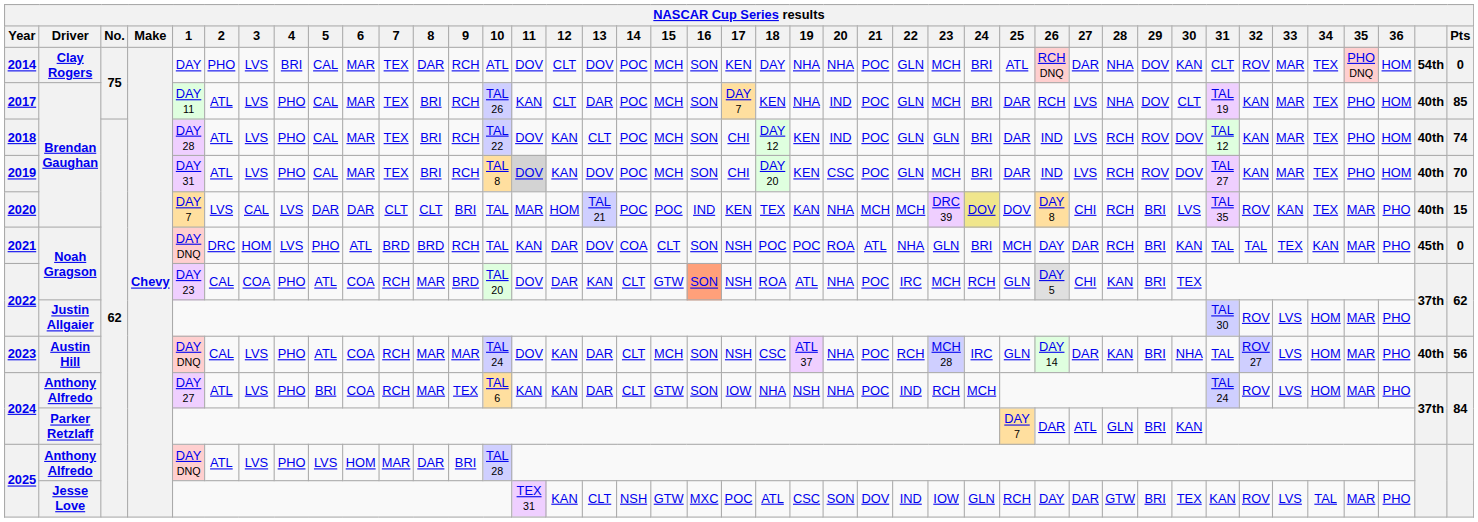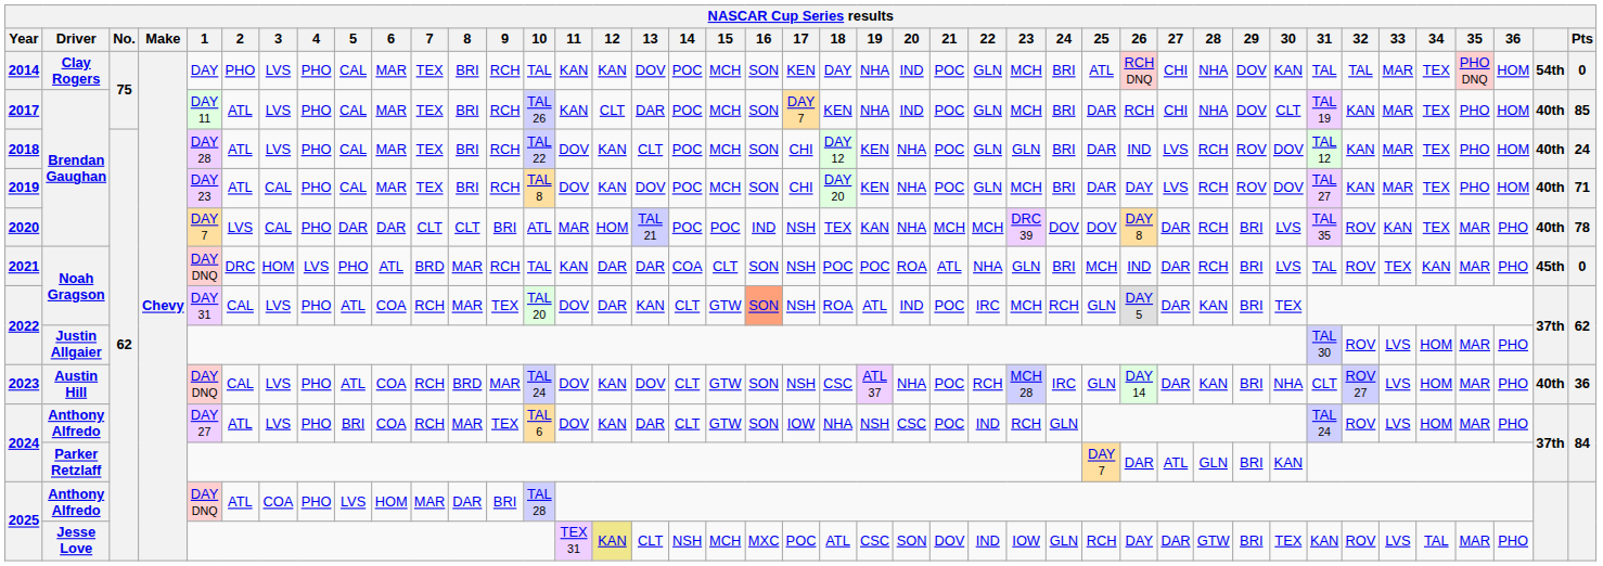 <table class="wikitable" style="text-align:center; font-size:75%">
 <tr>
 <th colspan=44><a href='#'>NASCAR Cup Series</a> results</th>
 </tr>
 <tr>
 <th>Year</th>
 <th>Driver</th>
 <th>No.</th>
 <th>Make</th>
 <th>1</th>
 <th>2</th>
 <th>3</th>
 <th>4</th>
 <th>5</th>
 <th>6</th>
 <th>7</th>
 <th>8</th>
 <th>9</th>
 <th>10</th>
 <th>11</th>
 <th>12</th>
 <th>13</th>
 <th>14</th>
 <th>15</th>
 <th>16</th>
 <th>17</th>
 <th>18</th>
 <th>19</th>
 <th>20</th>
 <th>21</th>
 <th>22</th>
 <th>23</th>
 <th>24</th>
 <th>25</th>
 <th>26</th>
 <th>27</th>
 <th>28</th>
 <th>29</th>
 <th>30</th>
 <th>31</th>
 <th>32</th>
 <th>33</th>
 <th>34</th>
 <th>35</th>
 <th>36</th>
 <th></th>
 <th>Pts</th>
 </tr>
 <tr>
 <th><a href='#'>2014</a></th>
 <th><a href='#'>Clay Rogers</a></th>
 <th rowspan="2">75</th>
 <th rowspan="13"><a href='#'>Chevy</a></th>
 <td><a href='#'>DAY</a></td>
 <td><a href='#'>PHO</a></td>
 <td><a href='#'>LVS</a></td>
-<td><a href='#'>BRI</a></td>
+<td><a href='#'>PHO</a></td>
 <td><a href='#'>CAL</a></td>
 <td><a href='#'>MAR</a></td>
 <td><a href='#'>TEX</a></td>
-<td><a href='#'>DAR</a></td>
+<td><a href='#'>BRI</a></td>
 <td><a href='#'>RCH</a></td>
-<td><a href='#'>ATL</a></td>
-<td><a href='#'>DOV</a></td>
-<td><a href='#'>CLT</a></td>
+<td><a href='#'>TAL</a></td>
+<td><a href='#'>KAN</a></td>
+<td><a href='#'>KAN</a></td>
 <td><a href='#'>DOV</a></td>
 <td><a href='#'>POC</a></td>
 <td><a href='#'>MCH</a></td>
 <td><a href='#'>SON</a></td>
 <td><a href='#'>KEN</a></td>
 <td><a href='#'>DAY</a></td>
 <td><a href='#'>NHA</a></td>
-<td><a href='#'>NHA</a></td>
+<td><a href='#'>IND</a></td>
 <td><a href='#'>POC</a></td>
 <td><a href='#'>GLN</a></td>
 <td><a href='#'>MCH</a></td>
 <td><a href='#'>BRI</a></td>
 <td><a href='#'>ATL</a></td>
 <td style="background:#FFCFCF;"><a href='#'>RCH</a><br><small>DNQ</small></td>
-<td><a href='#'>DAR</a></td>
+<td><a href='#'>CHI</a></td>
 <td><a href='#'>NHA</a></td>
 <td><a href='#'>DOV</a></td>
 <td><a href='#'>KAN</a></td>
-<td><a href='#'>CLT</a></td>
-<td><a href='#'>ROV</a></td>
+<td><a href='#'>TAL</a></td>
+<td><a href='#'>TAL</a></td>
 <td><a href='#'>MAR</a></td>
 <td><a href='#'>TEX</a></td>
 <td style="background:#FFCFCF;"><a href='#'>PHO</a><br><small>DNQ</small></td>
 <td><a href='#'>HOM</a></td>
 <th>54th</th>
 <th>0</th>
 </tr>
 <tr>
 <th><a href='#'>2017</a></th>
 <th rowspan="4"><a href='#'>Brendan Gaughan</a></th>
 <td style="background:#DFFFDF;"><a href='#'>DAY</a><br><small>11</small></td>
 <td><a href='#'>ATL</a></td>
 <td><a href='#'>LVS</a></td>
 <td><a href='#'>PHO</a></td>
 <td><a href='#'>CAL</a></td>
 <td><a href='#'>MAR</a></td>
 <td><a href='#'>TEX</a></td>
 <td><a href='#'>BRI</a></td>
 <td><a href='#'>RCH</a></td>
 <td style="background:#CFCFFF;"><a href='#'>TAL</a><br><small>26</small></td>
 <td><a href='#'>KAN</a></td>
 <td><a href='#'>CLT</a></td>
 <td><a href='#'>DAR</a></td>
 <td><a href='#'>POC</a></td>
 <td><a href='#'>MCH</a></td>
 <td><a href='#'>SON</a></td>
 <td style="background:#FFDF9F;"><a href='#'>DAY</a><br><small>7</small></td>
 <td><a href='#'>KEN</a></td>
 <td><a href='#'>NHA</a></td>
 <td><a href='#'>IND</a></td>
 <td><a href='#'>POC</a></td>
 <td><a href='#'>GLN</a></td>
 <td><a href='#'>MCH</a></td>
 <td><a href='#'>BRI</a></td>
 <td><a href='#'>DAR</a></td>
 <td><a href='#'>RCH</a></td>
-<td><a href='#'>LVS</a></td>
+<td><a href='#'>CHI</a></td>
 <td><a href='#'>NHA</a></td>
 <td><a href='#'>DOV</a></td>
 <td><a href='#'>CLT</a></td>
 <td style="background:#EFCFFF;"><a href='#'>TAL</a><br><small>19</small></td>
 <td><a href='#'>KAN</a></td>
 <td><a href='#'>MAR</a></td>
 <td><a href='#'>TEX</a></td>
 <td><a href='#'>PHO</a></td>
 <td><a href='#'>HOM</a></td>
 <th>40th</th>
 <th>85</th>
 </tr>
 <tr>
 <th><a href='#'>2018</a></th>
 <th rowspan="11">62</th>
 <td style="background:#EFCFFF;"><a href='#'>DAY</a><br><small>28</small></td>
 <td><a href='#'>ATL</a></td>
 <td><a href='#'>LVS</a></td>
 <td><a href='#'>PHO</a></td>
 <td><a href='#'>CAL</a></td>
 <td><a href='#'>MAR</a></td>
 <td><a href='#'>TEX</a></td>
 <td><a href='#'>BRI</a></td>
 <td><a href='#'>RCH</a></td>
 <td style="background:#CFCFFF;"><a href='#'>TAL</a><br><small>22</small></td>
 <td><a href='#'>DOV</a></td>
 <td><a href='#'>KAN</a></td>
 <td><a href='#'>CLT</a></td>
 <td><a href='#'>POC</a></td>
 <td><a href='#'>MCH</a></td>
 <td><a href='#'>SON</a></td>
 <td><a href='#'>CHI</a></td>
 <td style="background:#DFFFDF;"><a href='#'>DAY</a><br><small>12</small></td>
 <td><a href='#'>KEN</a></td>
-<td><a href='#'>IND</a></td>
+<td><a href='#'>NHA</a></td>
 <td><a href='#'>POC</a></td>
 <td><a href='#'>GLN</a></td>
 <td><a href='#'>GLN</a></td>
 <td><a href='#'>BRI</a></td>
 <td><a href='#'>DAR</a></td>
 <td><a href='#'>IND</a></td>
 <td><a href='#'>LVS</a></td>
 <td><a href='#'>RCH</a></td>
 <td><a href='#'>ROV</a></td>
 <td><a href='#'>DOV</a></td>
 <td style="background:#DFFFDF;"><a href='#'>TAL</a><br><small>12</small></td>
 <td><a href='#'>KAN</a></td>
 <td><a href='#'>MAR</a></td>
 <td><a href='#'>TEX</a></td>
 <td><a href='#'>PHO</a></td>
 <td><a href='#'>HOM</a></td>
 <th>40th</th>
-<th>74</th>
+<th>24</th>
 </tr>
 <tr>
 <th><a href='#'>2019</a></th>
-<td style="background:#EFCFFF;"><a href='#'>DAY</a><br><small>31</small></td>
+<td style="background:#EFCFFF;"><a href='#'>DAY</a><br><small>23</small></td>
 <td><a href='#'>ATL</a></td>
-<td><a href='#'>LVS</a></td>
+<td><a href='#'>CAL</a></td>
 <td><a href='#'>PHO</a></td>
 <td><a href='#'>CAL</a></td>
 <td><a href='#'>MAR</a></td>
 <td><a href='#'>TEX</a></td>
 <td><a href='#'>BRI</a></td>
 <td><a href='#'>RCH</a></td>
 <td style="background:#FFDF9F;"><a href='#'>TAL</a><br><small>8</small></td>
-<td style="background: lightgrey;"><a href='#'>DOV</a></td>
+<td><a href='#'>DOV</a></td>
 <td><a href='#'>KAN</a></td>
 <td><a href='#'>DOV</a></td>
 <td><a href='#'>POC</a></td>
 <td><a href='#'>MCH</a></td>
 <td><a href='#'>SON</a></td>
 <td><a href='#'>CHI</a></td>
 <td style="background:#DFFFDF;"><a href='#'>DAY</a><br><small>20</small></td>
 <td><a href='#'>KEN</a></td>
-<td><a href='#'>CSC</a></td>
+<td><a href='#'>NHA</a></td>
 <td><a href='#'>POC</a></td>
 <td><a href='#'>GLN</a></td>
 <td><a href='#'>MCH</a></td>
 <td><a href='#'>BRI</a></td>
 <td><a href='#'>DAR</a></td>
-<td><a href='#'>IND</a></td>
+<td><a href='#'>DAY</a></td>
 <td><a href='#'>LVS</a></td>
 <td><a href='#'>RCH</a></td>
 <td><a href='#'>ROV</a></td>
 <td><a href='#'>DOV</a></td>
 <td style="background:#EFCFFF;"><a href='#'>TAL</a><br><small>27</small></td>
 <td><a href='#'>KAN</a></td>
 <td><a href='#'>MAR</a></td>
 <td><a href='#'>TEX</a></td>
 <td><a href='#'>PHO</a></td>
 <td><a href='#'>HOM</a></td>
 <th>40th</th>
-<th>70</th>
+<th>71</th>
 </tr>
 <tr>
 <th><a href='#'>2020</a></th>
 <td style="background:#FFDF9F;"><a href='#'>DAY</a><br><small>7</small></td>
 <td><a href='#'>LVS</a></td>
 <td><a href='#'>CAL</a></td>
-<td><a href='#'>LVS</a></td>
+<td><a href='#'>PHO</a></td>
 <td><a href='#'>DAR</a></td>
 <td><a href='#'>DAR</a></td>
 <td><a href='#'>CLT</a></td>
 <td><a href='#'>CLT</a></td>
 <td><a href='#'>BRI</a></td>
-<td><a href='#'>TAL</a></td>
+<td><a href='#'>ATL</a></td>
 <td><a href='#'>MAR</a></td>
 <td><a href='#'>HOM</a></td>
 <td style="background:#CFCFFF;"><a href='#'>TAL</a><br><small>21</small></td>
 <td><a href='#'>POC</a></td>
 <td><a href='#'>POC</a></td>
 <td><a href='#'>IND</a></td>
-<td><a href='#'>KEN</a></td>
+<td><a href='#'>NSH</a></td>
 <td><a href='#'>TEX</a></td>
 <td><a href='#'>KAN</a></td>
 <td><a href='#'>NHA</a></td>
 <td><a href='#'>MCH</a></td>
 <td><a href='#'>MCH</a></td>
 <td style="background:#EFCFFF;"><a href='#'>DRC</a><br><small>39</small></td>
-<td style="background: khaki;"><a href='#'>DOV</a></td>
+<td><a href='#'>DOV</a></td>
 <td><a href='#'>DOV</a></td>
 <td style="background:#FFDF9F;"><a href='#'>DAY</a><br><small>8</small></td>
-<td><a href='#'>CHI</a></td>
+<td><a href='#'>DAR</a></td>
 <td><a href='#'>RCH</a></td>
 <td><a href='#'>BRI</a></td>
 <td><a href='#'>LVS</a></td>
 <td style="background:#EFCFFF;"><a href='#'>TAL</a><br><small>35</small></td>
 <td><a href='#'>ROV</a></td>
 <td><a href='#'>KAN</a></td>
 <td><a href='#'>TEX</a></td>
 <td><a href='#'>MAR</a></td>
 <td><a href='#'>PHO</a></td>
 <th>40th</th>
-<th>15</th>
+<th>78</th>
 </tr>
 <tr>
 <th><a href='#'>2021</a></th>
 <th rowspan=2><a href='#'>Noah Gragson</a></th>
 <td style="background:#FFCFCF;"><a href='#'>DAY</a><br><small>DNQ</small></td>
 <td><a href='#'>DRC</a></td>
 <td><a href='#'>HOM</a></td>
 <td><a href='#'>LVS</a></td>
 <td><a href='#'>PHO</a></td>
 <td><a href='#'>ATL</a></td>
 <td><a href='#'>BRD</a></td>
-<td><a href='#'>BRD</a></td>
+<td><a href='#'>MAR</a></td>
 <td><a href='#'>RCH</a></td>
 <td><a href='#'>TAL</a></td>
 <td><a href='#'>KAN</a></td>
 <td><a href='#'>DAR</a></td>
-<td><a href='#'>DOV</a></td>
+<td><a href='#'>DAR</a></td>
 <td><a href='#'>COA</a></td>
 <td><a href='#'>CLT</a></td>
 <td><a href='#'>SON</a></td>
 <td><a href='#'>NSH</a></td>
 <td><a href='#'>POC</a></td>
 <td><a href='#'>POC</a></td>
 <td><a href='#'>ROA</a></td>
 <td><a href='#'>ATL</a></td>
 <td><a href='#'>NHA</a></td>
 <td><a href='#'>GLN</a></td>
 <td><a href='#'>BRI</a></td>
 <td><a href='#'>MCH</a></td>
-<td><a href='#'>DAY</a></td>
+<td><a href='#'>IND</a></td>
 <td><a href='#'>DAR</a></td>
 <td><a href='#'>RCH</a></td>
 <td><a href='#'>BRI</a></td>
-<td><a href='#'>KAN</a></td>
+<td><a href='#'>LVS</a></td>
 <td><a href='#'>TAL</a></td>
-<td><a href='#'>TAL</a></td>
+<td><a href='#'>ROV</a></td>
 <td><a href='#'>TEX</a></td>
 <td><a href='#'>KAN</a></td>
 <td><a href='#'>MAR</a></td>
 <td><a href='#'>PHO</a></td>
 <th>45th</th>
 <th>0</th>
 </tr>
 <tr>
 <th rowspan=2><a href='#'>2022</a></th>
-<td style="background:#EFCFFF;"><a href='#'>DAY</a><br><small>23</small></td>
+<td style="background:#EFCFFF;"><a href='#'>DAY</a><br><small>31</small></td>
 <td><a href='#'>CAL</a></td>
-<td><a href='#'>COA</a></td>
+<td><a href='#'>LVS</a></td>
 <td><a href='#'>PHO</a></td>
 <td><a href='#'>ATL</a></td>
 <td><a href='#'>COA</a></td>
 <td><a href='#'>RCH</a></td>
 <td><a href='#'>MAR</a></td>
-<td><a href='#'>BRD</a></td>
+<td><a href='#'>TEX</a></td>
 <td style="background:#DFFFDF;"><a href='#'>TAL</a><br><small>20</small></td>
 <td><a href='#'>DOV</a></td>
 <td><a href='#'>DAR</a></td>
 <td><a href='#'>KAN</a></td>
 <td><a href='#'>CLT</a></td>
 <td><a href='#'>GTW</a></td>
 <td style="background: lightsalmon;"><a href='#'>SON</a></td>
 <td><a href='#'>NSH</a></td>
 <td><a href='#'>ROA</a></td>
 <td><a href='#'>ATL</a></td>
-<td><a href='#'>NHA</a></td>
+<td><a href='#'>IND</a></td>
 <td><a href='#'>POC</a></td>
 <td><a href='#'>IRC</a></td>
 <td><a href='#'>MCH</a></td>
 <td><a href='#'>RCH</a></td>
 <td><a href='#'>GLN</a></td>
 <td style="background:#DFDFDF;"><a href='#'>DAY</a><br><small>5</small></td>
-<td><a href='#'>CHI</a></td>
+<td><a href='#'>DAR</a></td>
 <td><a href='#'>KAN</a></td>
 <td><a href='#'>BRI</a></td>
 <td><a href='#'>TEX</a></td>
 <td colspan=6></td>
 <th rowspan=2>37th</th>
 <th rowspan=2>62</th>
 </tr>
 <tr>
 <th><a href='#'>Justin Allgaier</a></th>
 <td colspan=30></td>
 <td style="background:#CFCFFF;"><a href='#'>TAL</a><br><small>30</small></td>
 <td><a href='#'>ROV</a></td>
 <td><a href='#'>LVS</a></td>
 <td><a href='#'>HOM</a></td>
 <td><a href='#'>MAR</a></td>
 <td><a href='#'>PHO</a></td>
 </tr>
 <tr>
 <th><a href='#'>2023</a></th>
 <th><a href='#'>Austin Hill</a></th>
 <td style="background:#FFCFCF;"><a href='#'>DAY</a><br><small>DNQ</small></td>
 <td><a href='#'>CAL</a></td>
 <td><a href='#'>LVS</a></td>
 <td><a href='#'>PHO</a></td>
 <td><a href='#'>ATL</a></td>
 <td><a href='#'>COA</a></td>
 <td><a href='#'>RCH</a></td>
-<td><a href='#'>MAR</a></td>
+<td><a href='#'>BRD</a></td>
 <td><a href='#'>MAR</a></td>
 <td style="background:#CFCFFF;"><a href='#'>TAL</a><br><small>24</small></td>
 <td><a href='#'>DOV</a></td>
 <td><a href='#'>KAN</a></td>
-<td><a href='#'>DAR</a></td>
+<td><a href='#'>DOV</a></td>
 <td><a href='#'>CLT</a></td>
-<td><a href='#'>MCH</a></td>
+<td><a href='#'>GTW</a></td>
 <td><a href='#'>SON</a></td>
 <td><a href='#'>NSH</a></td>
 <td><a href='#'>CSC</a></td>
 <td style="background:#EFCFFF;"><a href='#'>ATL</a><br><small>37</small></td>
 <td><a href='#'>NHA</a></td>
 <td><a href='#'>POC</a></td>
 <td><a href='#'>RCH</a></td>
 <td style="background:#CFCFFF;"><a href='#'>MCH</a><br><small>28</small></td>
 <td><a href='#'>IRC</a></td>
 <td><a href='#'>GLN</a></td>
 <td style="background:#DFFFDF;"><a href='#'>DAY</a><br><small>14</small></td>
 <td><a href='#'>DAR</a></td>
 <td><a href='#'>KAN</a></td>
 <td><a href='#'>BRI</a></td>
 <td><a href='#'>NHA</a></td>
-<td><a href='#'>TAL</a></td>
+<td><a href='#'>CLT</a></td>
 <td style="background:#CFCFFF;"><a href='#'>ROV</a><br><small>27</small></td>
 <td><a href='#'>LVS</a></td>
 <td><a href='#'>HOM</a></td>
 <td><a href='#'>MAR</a></td>
 <td><a href='#'>PHO</a></td>
 <th>40th</th>
-<th>56</th>
+<th>36</th>
 </tr>
 <tr>
 <th rowspan=2><a href='#'>2024</a></th>
 <th><a href='#'>Anthony Alfredo</a></th>
 <td style="background:#EFCFFF;"><a href='#'>DAY</a><br><small>27</small></td>
 <td><a href='#'>ATL</a></td>
 <td><a href='#'>LVS</a></td>
 <td><a href='#'>PHO</a></td>
 <td><a href='#'>BRI</a></td>
 <td><a href='#'>COA</a></td>
 <td><a href='#'>RCH</a></td>
 <td><a href='#'>MAR</a></td>
 <td><a href='#'>TEX</a></td>
 <td style="background:#FFDF9F;"><a href='#'>TAL</a><br><small>6</small></td>
-<td><a href='#'>KAN</a></td>
+<td><a href='#'>DOV</a></td>
 <td><a href='#'>KAN</a></td>
 <td><a href='#'>DAR</a></td>
 <td><a href='#'>CLT</a></td>
 <td><a href='#'>GTW</a></td>
 <td><a href='#'>SON</a></td>
 <td><a href='#'>IOW</a></td>
 <td><a href='#'>NHA</a></td>
 <td><a href='#'>NSH</a></td>
-<td><a href='#'>NHA</a></td>
+<td><a href='#'>CSC</a></td>
 <td><a href='#'>POC</a></td>
 <td><a href='#'>IND</a></td>
 <td><a href='#'>RCH</a></td>
-<td><a href='#'>MCH</a></td>
+<td><a href='#'>GLN</a></td>
 <td colspan=6></td>
 <td style="background:#CFCFFF;"><a href='#'>TAL</a><br><small>24</small></td>
 <td><a href='#'>ROV</a></td>
 <td><a href='#'>LVS</a></td>
 <td><a href='#'>HOM</a></td>
 <td><a href='#'>MAR</a></td>
 <td><a href='#'>PHO</a></td>
 <th rowspan=2>37th</th>
 <th rowspan=2>84</th>
 </tr>
 <tr>
 <th><a href='#'>Parker Retzlaff</a></th>
 <td colspan=24></td>
 <td style="background:#FFDF9F;"><a href='#'>DAY</a><br><small>7</small></td>
 <td><a href='#'>DAR</a></td>
 <td><a href='#'>ATL</a></td>
 <td><a href='#'>GLN</a></td>
 <td><a href='#'>BRI</a></td>
 <td><a href='#'>KAN</a></td>
 <td colspan=6></td>
 </tr>
 <tr>
 <th rowspan=2><a href='#'>2025</a></th>
 <th><a href='#'>Anthony Alfredo</a></th>
 <td style="background:#FFCFCF;"><a href='#'>DAY</a><br><small>DNQ</small></td>
 <td><a href='#'>ATL</a></td>
-<td><a href='#'>LVS</a></td>
+<td><a href='#'>COA</a></td>
 <td><a href='#'>PHO</a></td>
 <td><a href='#'>LVS</a></td>
 <td><a href='#'>HOM</a></td>
 <td><a href='#'>MAR</a></td>
 <td><a href='#'>DAR</a></td>
 <td><a href='#'>BRI</a></td>
 <td style="background:#CFCFFF;"><a href='#'>TAL</a><br><small>28</small></td>
 <td colspan=26></td>
 <th rowspan=2></th>
 <th rowspan=2></th>
 </tr>
 <tr>
 <th><a href='#'>Jesse Love</a></th>
 <td colspan=10></td>
 <td style="background:#EFCFFF;"><a href='#'>TEX</a><br><small>31</small></td>
-<td><a href='#'>KAN</a></td>
+<td style="background: khaki;"><a href='#'>KAN</a></td>
 <td><a href='#'>CLT</a></td>
 <td><a href='#'>NSH</a></td>
-<td><a href='#'>GTW</a></td>
+<td><a href='#'>MCH</a></td>
 <td><a href='#'>MXC</a></td>
 <td><a href='#'>POC</a></td>
 <td><a href='#'>ATL</a></td>
 <td><a href='#'>CSC</a></td>
 <td><a href='#'>SON</a></td>
 <td><a href='#'>DOV</a></td>
 <td><a href='#'>IND</a></td>
 <td><a href='#'>IOW</a></td>
 <td><a href='#'>GLN</a></td>
 <td><a href='#'>RCH</a></td>
 <td><a href='#'>DAY</a></td>
 <td><a href='#'>DAR</a></td>
 <td><a href='#'>GTW</a></td>
 <td><a href='#'>BRI</a></td>
 <td><a href='#'>TEX</a></td>
 <td><a href='#'>KAN</a></td>
 <td><a href='#'>ROV</a></td>
 <td><a href='#'>LVS</a></td>
 <td><a href='#'>TAL</a></td>
 <td><a href='#'>MAR</a></td>
 <td><a href='#'>PHO</a></td>
 </tr>
 </table>
